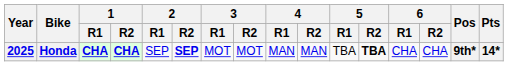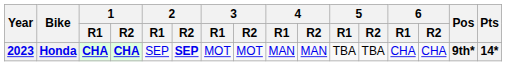 <table class="wikitable" style="text-align:center; font-size:90%;">
 <tr>
 <th rowspan="2">Year</th>
 <th rowspan="2">Bike</th>
 <th colspan="2">1</th>
 <th colspan="2">2</th>
 <th colspan="2">3</th>
 <th colspan="2">4</th>
 <th colspan="2">5</th>
 <th colspan="2">6</th>
 <th rowspan="2">Pos</th>
 <th rowspan="2">Pts</th>
 </tr>
 <tr>
 <th>R1</th>
 <th>R2</th>
 <th>R1</th>
 <th>R2</th>
 <th>R1</th>
 <th>R2</th>
 <th>R1</th>
 <th>R2</th>
 <th>R1</th>
 <th>R2</th>
 <th>R1</th>
 <th>R2</th>
 </tr>
 <tr>
-<th><a href='#'>2025</a></th>
+<th><a href='#'>2023</a></th>
 <th><a href='#'>Honda</a></th>
 <td style="background:#DFFFDF;"><strong><a href='#'>CHA</a></strong><br></td>
 <td style="background:#DFFFDF;"><strong><a href='#'>CHA</a></strong><br></td>
 <td style="background:#;"><a href='#'>SEP</a><br></td>
 <td style="background:#;"><strong><a href='#'>SEP</a><br></strong></td>
 <td style="background:#;"><a href='#'>MOT</a><br></td>
 <td style="background:#;"><a href='#'>MOT</a><br></td>
 <td style="background:#;"><a href='#'>MAN</a><br></td>
 <td style="background:#;"><a href='#'>MAN</a><br></td>
 <td style="background:#;">TBA<br></td>
-<td style="background:#;"><strong>TBA<br></strong></td>
+<td style="background:#;">TBA<br></td>
 <td style="background:#;"><a href='#'>CHA</a><br></td>
 <td style="background:#;"><a href='#'>CHA</a><br></td>
 <th>9th*</th>
 <th>14*</th>
 </tr>
 </table>
